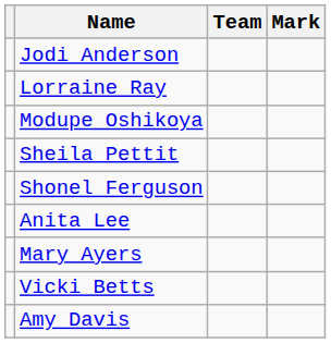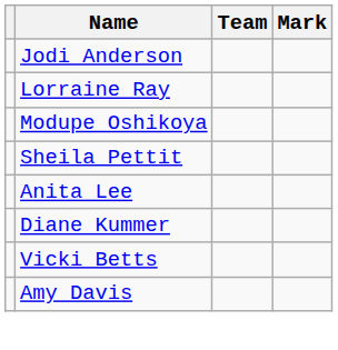 <table class=wikitable>
 <tr>
 <th></th>
 <th>Name</th>
 <th>Team</th>
 <th>Mark</th>
 </tr>
 <tr>
 <td></td>
 <td><a href='#'>Jodi Anderson</a></td>
 <td></td>
 <td></td>
 </tr>
 <tr>
 <td></td>
 <td><a href='#'>Lorraine Ray</a></td>
 <td></td>
 <td> </td>
 </tr>
 <tr>
 <td></td>
 <td><a href='#'>Modupe Oshikoya</a></td>
 <td></td>
 <td></td>
 </tr>
 <tr>
 <td></td>
 <td><a href='#'>Sheila Pettit</a></td>
 <td></td>
 <td></td>
 </tr>
 <tr>
 <td></td>
-<td><a href='#'>Shonel Ferguson</a></td>
-<td></td>
-<td> </td>
-</tr>
-<tr>
-<td></td>
 <td><a href='#'>Anita Lee</a></td>
 <td></td>
 <td> </td>
 </tr>
 <tr>
 <td></td>
-<td><a href='#'>Mary Ayers</a></td>
+<td><a href='#'>Diane Kummer</a></td>
 <td></td>
 <td> </td>
 </tr>
 <tr>
 <td></td>
 <td><a href='#'>Vicki Betts</a></td>
 <td></td>
 <td></td>
 </tr>
 <tr>
 <td></td>
 <td><a href='#'>Amy Davis</a></td>
 <td></td>
 <td> </td>
 </tr>
 </table>
